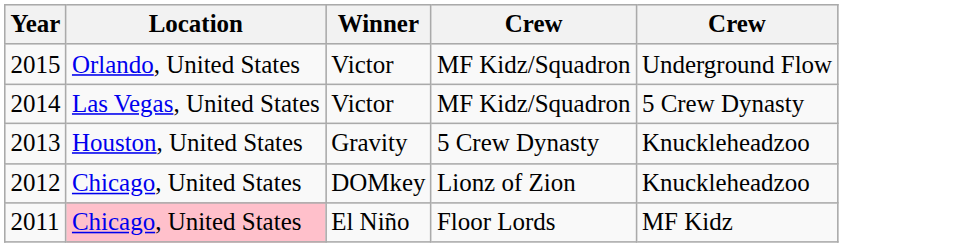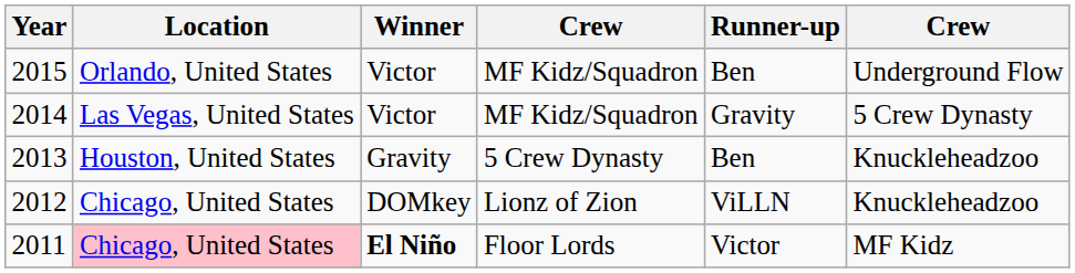 <table class="wikitable">
 <tr>
 <th>Year</th>
 <th>Location</th>
 <th>Winner</th>
 <th>Crew</th>
+<th>Runner-up</th>
 <th>Crew</th>
 </tr>
 <tr>
 <td>2015</td>
 <td><a href='#'>Orlando</a>, United States</td>
 <td>  Victor</td>
 <td>MF Kidz/Squadron</td>
+<td> Ben</td>
 <td>Underground Flow</td>
 </tr>
 <tr>
 <td>2014</td>
 <td><a href='#'>Las Vegas</a>, United States</td>
 <td>  Victor</td>
 <td>MF Kidz/Squadron</td>
+<td> Gravity</td>
 <td>5 Crew Dynasty</td>
 </tr>
 <tr>
 <td>2013</td>
 <td><a href='#'>Houston</a>, United States</td>
 <td>  Gravity</td>
 <td>5 Crew Dynasty</td>
+<td> Ben</td>
 <td>Knuckleheadzoo</td>
 </tr>
 <tr>
 <td>2012</td>
 <td><a href='#'>Chicago</a>, United States</td>
 <td> DOMkey</td>
 <td>Lionz of Zion</td>
+<td> ViLLN</td>
 <td>Knuckleheadzoo</td>
 </tr>
 <tr>
 <td>2011</td>
 <td style="background: pink;"><a href='#'>Chicago</a>, United States</td>
-<td> El Niño</td>
+<td><strong> El Niño</strong></td>
 <td>Floor Lords</td>
+<td> Victor</td>
 <td>MF Kidz</td>
 </tr>
 </table>
